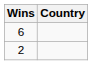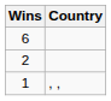 <table class="wikitable">
 <tr>
 <th>Wins</th>
 <th>Country</th>
 </tr>
 <tr>
 <td align=center>6</td>
 <td></td>
 </tr>
 <tr>
 <td align=center>2</td>
 <td></td>
 </tr>
+<tr>
+<td align=center>1</td>
+<td>, , </td>
+</tr>
 </table>
